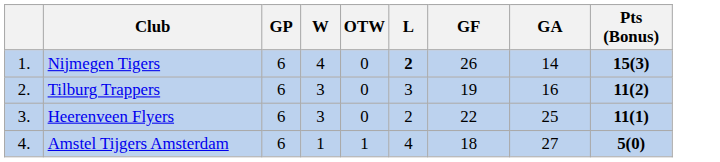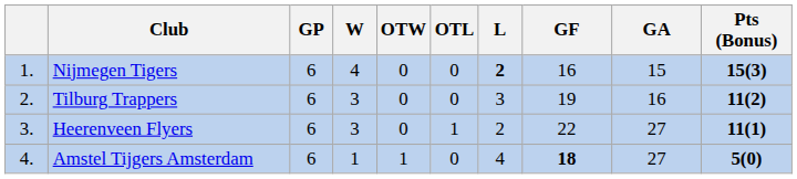 <table class="wikitable">
 <tr>
 <th width="30"></th>
 <th width="200">Club</th>
 <th width="30">GP</th>
 <th width="30">W</th>
 <th width="30">OTW</th>
+<th width="30">OTL</th>
 <th width="30">L</th>
 <th width="70">GF</th>
 <th width="70">GA</th>
 <th width="70">Pts (Bonus)</th>
 </tr>
 <tr bgcolor="#BCD2EE" align="center">
 <td>1.</td>
 <td align="left"><a href='#'>Nijmegen Tigers</a></td>
 <td>6</td>
 <td>4</td>
 <td>0</td>
+<td>0</td>
 <td><strong>2</strong></td>
-<td>26</td>
-<td>14</td>
+<td>16</td>
+<td>15</td>
 <td><strong>15(3)</strong></td>
 </tr>
 <tr bgcolor="#BCD2EE" align="center">
 <td>2.</td>
 <td align="left"><a href='#'>Tilburg Trappers</a></td>
 <td>6</td>
 <td>3</td>
+<td>0</td>
 <td>0</td>
 <td>3</td>
 <td>19</td>
 <td>16</td>
 <td><strong>11(2)</strong></td>
 </tr>
 <tr bgcolor="#BCD2EE" align="center">
 <td>3.</td>
 <td align="left"><a href='#'>Heerenveen Flyers</a></td>
 <td>6</td>
 <td>3</td>
 <td>0</td>
+<td>1</td>
 <td>2</td>
 <td>22</td>
-<td>25</td>
+<td>27</td>
 <td><strong>11(1)</strong></td>
 </tr>
 <tr bgcolor="#BCD2EE" align="center">
 <td>4.</td>
 <td align="left"><a href='#'>Amstel Tijgers Amsterdam</a></td>
 <td>6</td>
 <td>1</td>
 <td>1</td>
+<td>0</td>
 <td>4</td>
-<td>18</td>
+<td><strong>18</strong></td>
 <td>27</td>
 <td><strong>5(0)</strong></td>
 </tr>
 </table>
